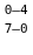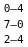 <table cellspacing=1 width=70%>
 <tr>
 <th width=25%></th>
 <th width=30%></th>
 <th width=15%></th>
 <th width=30%></th>
 </tr>
 <tr>
 <td></td>
 <td align=right></td>
 <td align=center>0–4</td>
 <td></td>
 </tr>
 <tr>
 <td></td>
 <td align=right></td>
 <td align=center>7–0</td>
 <td></td>
 </tr>
+<tr>
+<td></td>
+<td align=right></td>
+<td align=center>2–4</td>
+<td></td>
+</tr>
 </table>
